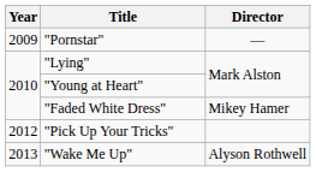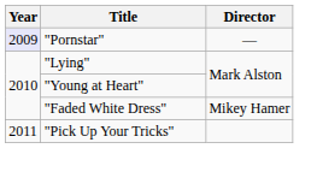 <table class="wikitable">
 <tr>
 <th>Year</th>
 <th style="width:175px;">Title</th>
 <th>Director</th>
 </tr>
 <tr>
-<td>2009</td>
+<td style="background: lavender;">2009</td>
 <td>"Pornstar"</td>
 <td align=center>—</td>
 </tr>
 <tr>
 <td rowspan="3">2010</td>
 <td>"Lying"</td>
 <td rowspan="2">Mark Alston</td>
 </tr>
 <tr>
 <td>"Young at Heart"</td>
 </tr>
 <tr>
 <td>"Faded White Dress"</td>
 <td>Mikey Hamer</td>
 </tr>
 <tr>
-<td>2012</td>
+<td>2011</td>
 <td>"Pick Up Your Tricks"</td>
 </tr>
-<tr>
-<td>2013</td>
-<td>"Wake Me Up"</td>
-<td>Alyson Rothwell</td>
-</tr>
 </table>
